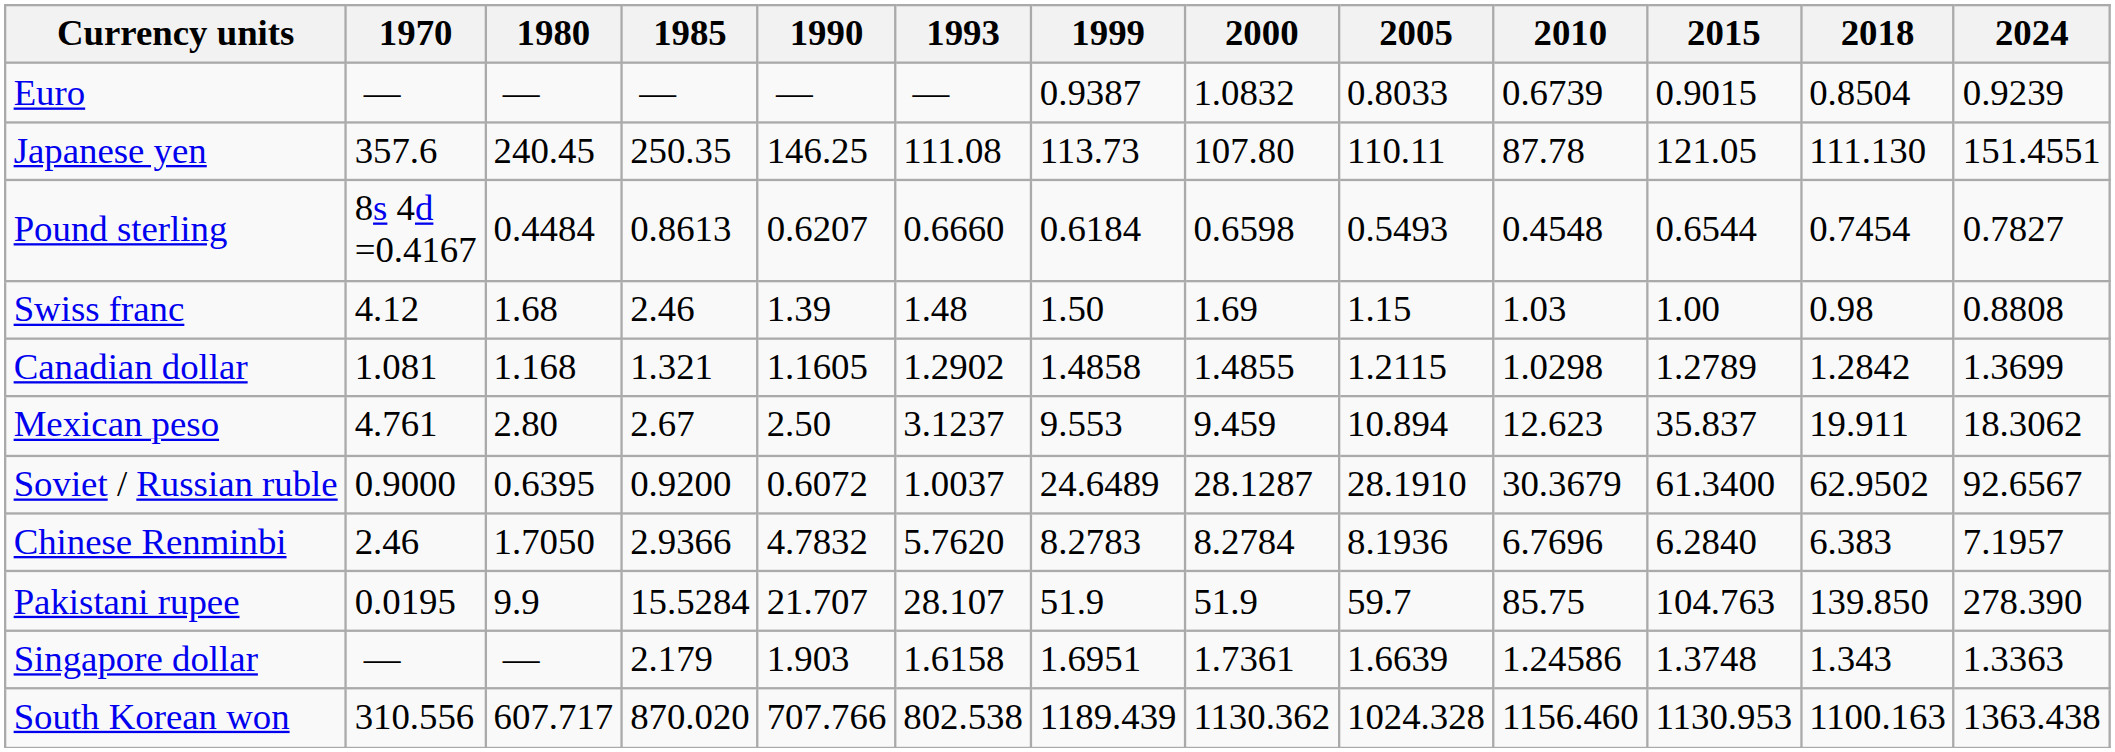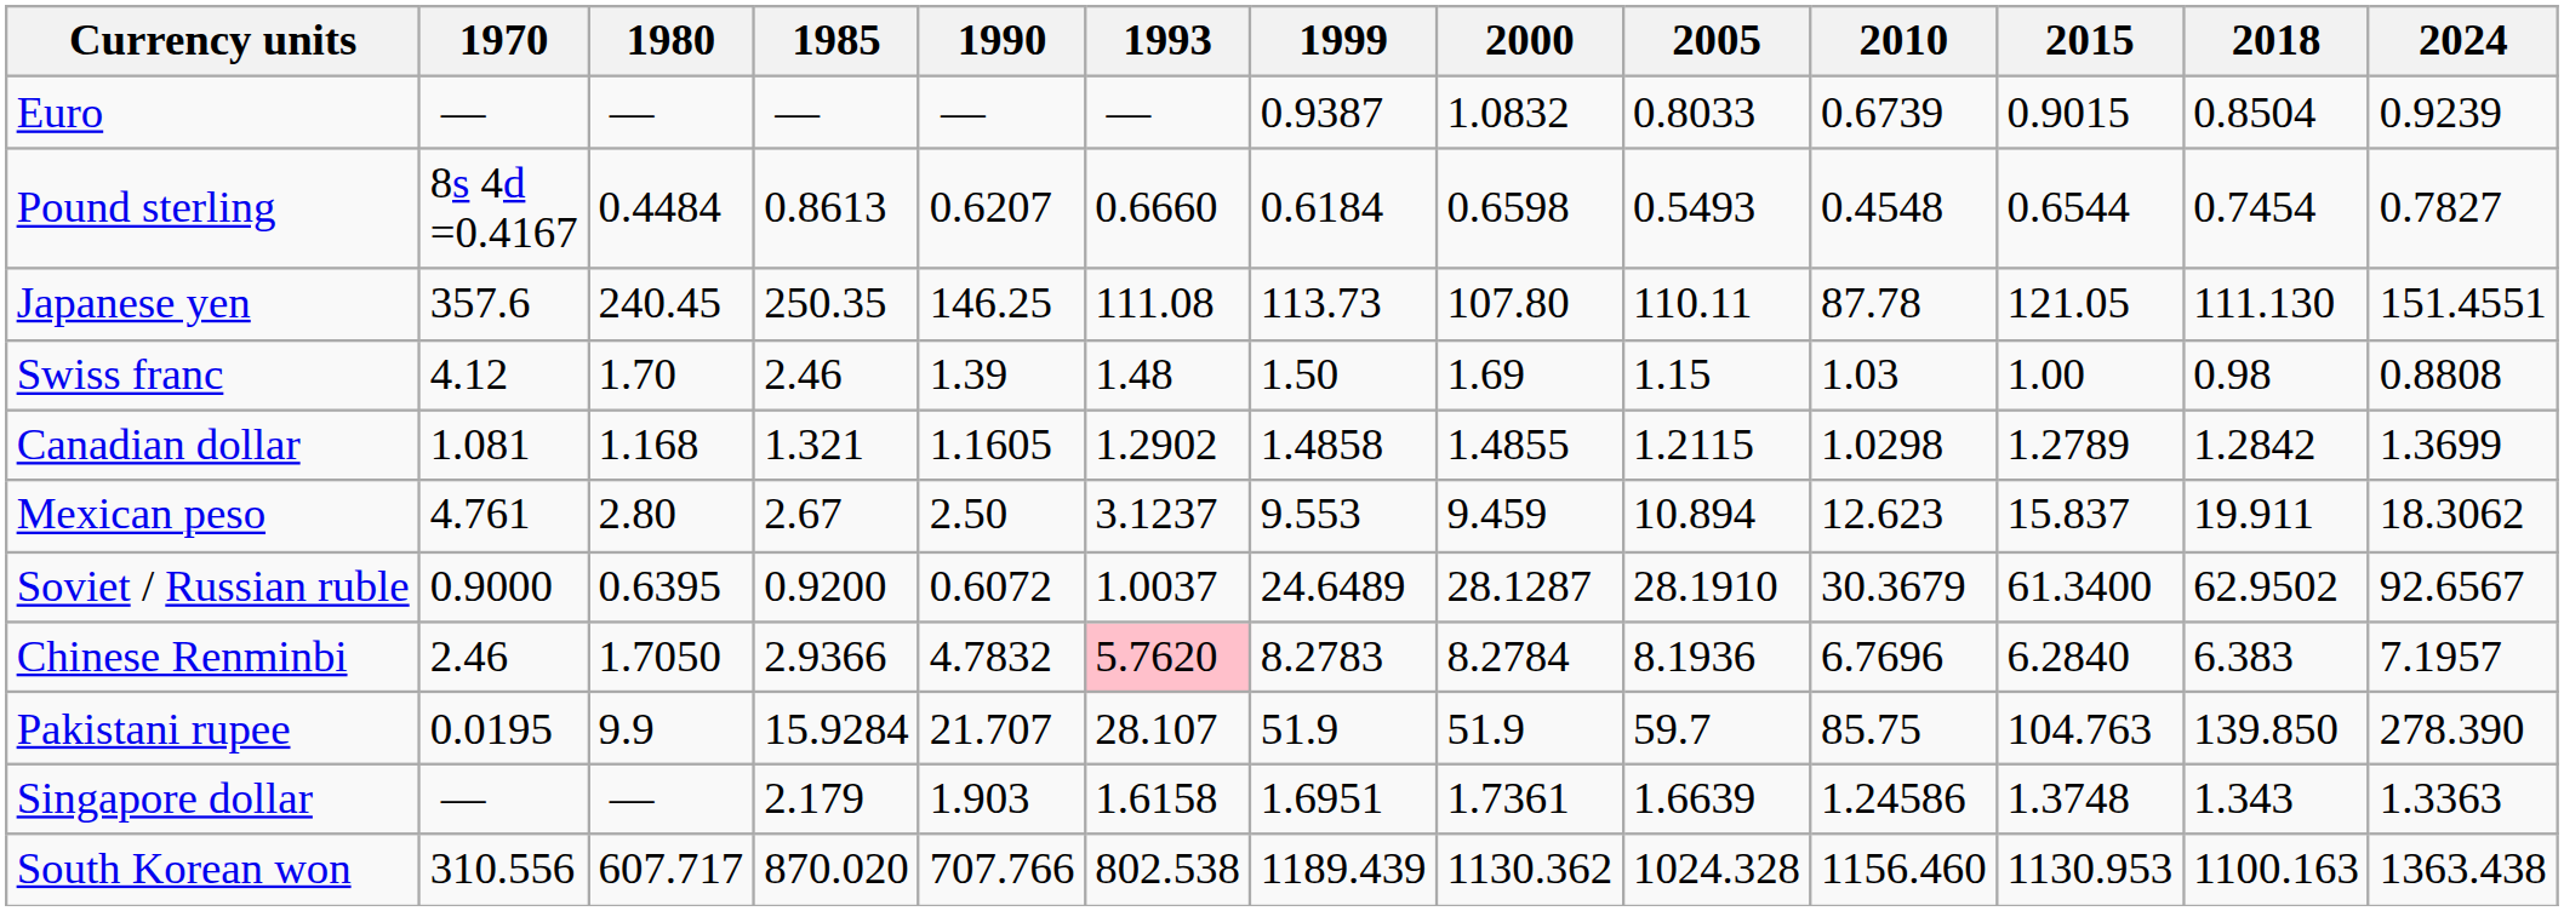 <table class="wikitable">
 <tr>
 <th>Currency units</th>
 <th>1970</th>
 <th>1980</th>
 <th>1985</th>
 <th>1990</th>
 <th>1993</th>
 <th>1999</th>
 <th>2000</th>
 <th>2005</th>
 <th>2010</th>
 <th>2015</th>
 <th>2018</th>
 <th>2024</th>
 </tr>
 <tr>
 <td><a href='#'>Euro</a></td>
 <td> —</td>
 <td> —</td>
 <td> —</td>
 <td> —</td>
 <td> —</td>
 <td>0.9387</td>
 <td>1.0832</td>
 <td>0.8033</td>
 <td>0.6739</td>
 <td>0.9015</td>
 <td>0.8504</td>
 <td>0.9239</td>
 </tr>
 <tr>
+<td><a href='#'>Pound sterling</a></td>
+<td>8<a href='#'>s</a> 4<a href='#'>d</a><br>=0.4167</td>
+<td>0.4484</td>
+<td>0.8613</td>
+<td>0.6207</td>
+<td>0.6660</td>
+<td>0.6184</td>
+<td>0.6598</td>
+<td>0.5493</td>
+<td>0.4548</td>
+<td>0.6544</td>
+<td>0.7454</td>
+<td>0.7827</td>
+</tr>
+<tr>
 <td><a href='#'>Japanese yen</a></td>
 <td>357.6</td>
 <td>240.45</td>
 <td>250.35</td>
 <td>146.25</td>
 <td>111.08</td>
 <td>113.73</td>
 <td>107.80</td>
 <td>110.11</td>
 <td>87.78</td>
 <td>121.05</td>
 <td>111.130</td>
 <td>151.4551</td>
 </tr>
 <tr>
-<td><a href='#'>Pound sterling</a></td>
-<td>8<a href='#'>s</a> 4<a href='#'>d</a><br>=0.4167</td>
-<td>0.4484</td>
-<td>0.8613</td>
-<td>0.6207</td>
-<td>0.6660</td>
-<td>0.6184</td>
-<td>0.6598</td>
-<td>0.5493</td>
-<td>0.4548</td>
-<td>0.6544</td>
-<td>0.7454</td>
-<td>0.7827</td>
-</tr>
-<tr>
 <td><a href='#'>Swiss franc</a></td>
 <td>4.12</td>
-<td>1.68</td>
+<td>1.70</td>
 <td>2.46</td>
 <td>1.39</td>
 <td>1.48</td>
 <td>1.50</td>
 <td>1.69</td>
 <td>1.15</td>
 <td>1.03</td>
 <td>1.00</td>
 <td>0.98</td>
 <td>0.8808</td>
 </tr>
 <tr>
 <td><a href='#'>Canadian dollar</a></td>
 <td>1.081</td>
 <td>1.168</td>
 <td>1.321</td>
 <td>1.1605</td>
 <td>1.2902</td>
 <td>1.4858</td>
 <td>1.4855</td>
 <td>1.2115</td>
 <td>1.0298</td>
 <td>1.2789</td>
 <td>1.2842</td>
 <td>1.3699</td>
 </tr>
 <tr>
 <td><a href='#'>Mexican peso</a></td>
 <td>4.761</td>
 <td>2.80</td>
 <td>2.67</td>
 <td>2.50</td>
 <td>3.1237</td>
 <td>9.553</td>
 <td>9.459</td>
 <td>10.894</td>
 <td>12.623</td>
-<td>35.837</td>
+<td>15.837</td>
 <td>19.911</td>
 <td>18.3062</td>
 </tr>
 <tr>
 <td><a href='#'>Soviet</a> / <a href='#'>Russian ruble</a></td>
 <td>0.9000</td>
 <td>0.6395</td>
 <td>0.9200</td>
 <td>0.6072</td>
 <td>1.0037</td>
 <td>24.6489</td>
 <td>28.1287</td>
 <td>28.1910</td>
 <td>30.3679</td>
 <td>61.3400</td>
 <td>62.9502</td>
 <td>92.6567</td>
 </tr>
 <tr>
 <td><a href='#'>Chinese Renminbi</a></td>
 <td>2.46</td>
 <td>1.7050</td>
 <td>2.9366</td>
 <td>4.7832</td>
-<td>5.7620</td>
+<td style="background: pink;">5.7620</td>
 <td>8.2783</td>
 <td>8.2784</td>
 <td>8.1936</td>
 <td>6.7696</td>
 <td>6.2840</td>
 <td>6.383</td>
 <td>7.1957</td>
 </tr>
 <tr>
 <td><a href='#'>Pakistani rupee</a></td>
 <td>0.0195</td>
 <td>9.9</td>
-<td>15.5284</td>
+<td>15.9284</td>
 <td>21.707</td>
 <td>28.107</td>
 <td>51.9</td>
 <td>51.9</td>
 <td>59.7</td>
 <td>85.75</td>
 <td>104.763</td>
 <td>139.850</td>
 <td>278.390</td>
 </tr>
 <tr>
 <td><a href='#'>Singapore dollar</a></td>
 <td> —</td>
 <td> —</td>
 <td>2.179</td>
 <td>1.903</td>
 <td>1.6158</td>
 <td>1.6951</td>
 <td>1.7361</td>
 <td>1.6639</td>
 <td>1.24586</td>
 <td>1.3748</td>
 <td>1.343</td>
 <td>1.3363</td>
 </tr>
 <tr>
 <td><a href='#'>South Korean won</a></td>
 <td>310.556</td>
 <td>607.717</td>
 <td>870.020</td>
 <td>707.766</td>
 <td>802.538</td>
 <td>1189.439</td>
 <td>1130.362</td>
 <td>1024.328</td>
 <td>1156.460</td>
 <td>1130.953</td>
 <td>1100.163</td>
 <td>1363.438</td>
 </tr>
 <tr>
 </tr>
 </table>
